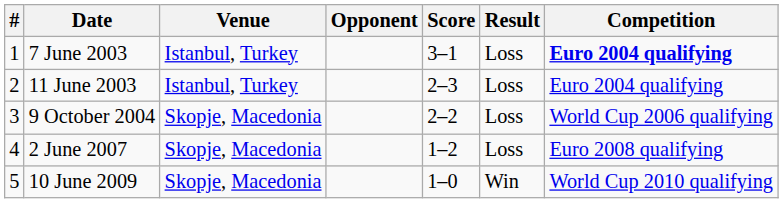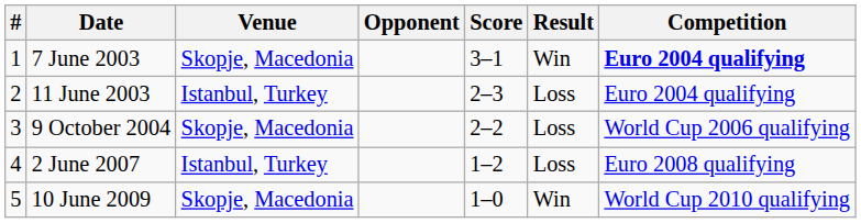 <table class="wikitable">
 <tr>
 <th>#</th>
 <th>Date</th>
 <th>Venue</th>
 <th>Opponent</th>
 <th>Score</th>
 <th>Result</th>
 <th>Competition</th>
 </tr>
 <tr>
 <td>1</td>
 <td>7 June 2003</td>
-<td><a href='#'>Istanbul</a>, <a href='#'>Turkey</a></td>
+<td><a href='#'>Skopje</a>, <a href='#'>Macedonia</a></td>
 <td></td>
 <td>3–1</td>
-<td>Loss</td>
+<td>Win</td>
 <td><strong><a href='#'>Euro 2004 qualifying</a></strong></td>
 </tr>
 <tr>
 <td>2</td>
 <td>11 June 2003</td>
 <td><a href='#'>Istanbul</a>, <a href='#'>Turkey</a></td>
 <td></td>
 <td>2–3</td>
 <td>Loss</td>
 <td><a href='#'>Euro 2004 qualifying</a></td>
 </tr>
 <tr>
 <td>3</td>
 <td>9 October 2004</td>
 <td><a href='#'>Skopje</a>, <a href='#'>Macedonia</a></td>
 <td></td>
 <td>2–2</td>
 <td>Loss</td>
 <td><a href='#'>World Cup 2006 qualifying</a></td>
 </tr>
 <tr>
 <td>4</td>
 <td>2 June 2007</td>
-<td><a href='#'>Skopje</a>, <a href='#'>Macedonia</a></td>
+<td><a href='#'>Istanbul</a>, <a href='#'>Turkey</a></td>
 <td></td>
 <td>1–2</td>
 <td>Loss</td>
 <td><a href='#'>Euro 2008 qualifying</a></td>
 </tr>
 <tr>
 <td>5</td>
 <td>10 June 2009</td>
 <td><a href='#'>Skopje</a>, <a href='#'>Macedonia</a></td>
 <td></td>
 <td>1–0</td>
 <td>Win</td>
 <td><a href='#'>World Cup 2010 qualifying</a></td>
 </tr>
 </table>
